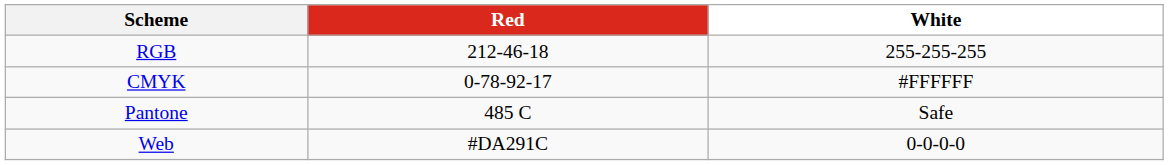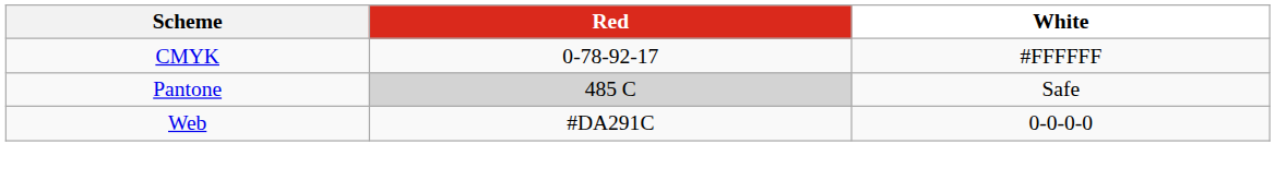 <table class=wikitable width=60% style="margin:1em auto; text-align:center;">
 <tr>
 <th>Scheme</th>
 <th style="background:#DA291C;color:#FFFFFF">Red</th>
 <th style="background:#FFFFFF">White</th>
-</tr>
-<tr>
-<td><a href='#'>RGB</a></td>
-<td>212-46-18</td>
-<td>255-255-255</td>
 </tr>
 <tr>
 <td><a href='#'>CMYK</a></td>
 <td>0-78-92-17</td>
 <td>#FFFFFF</td>
 </tr>
 <tr>
 <td><a href='#'>Pantone</a></td>
-<td>485 C</td>
+<td style="background: lightgrey;">485 C</td>
 <td>Safe</td>
 </tr>
 <tr>
 <td><a href='#'>Web</a></td>
 <td>#DA291C</td>
 <td>0-0-0-0</td>
 </tr>
 </table>
